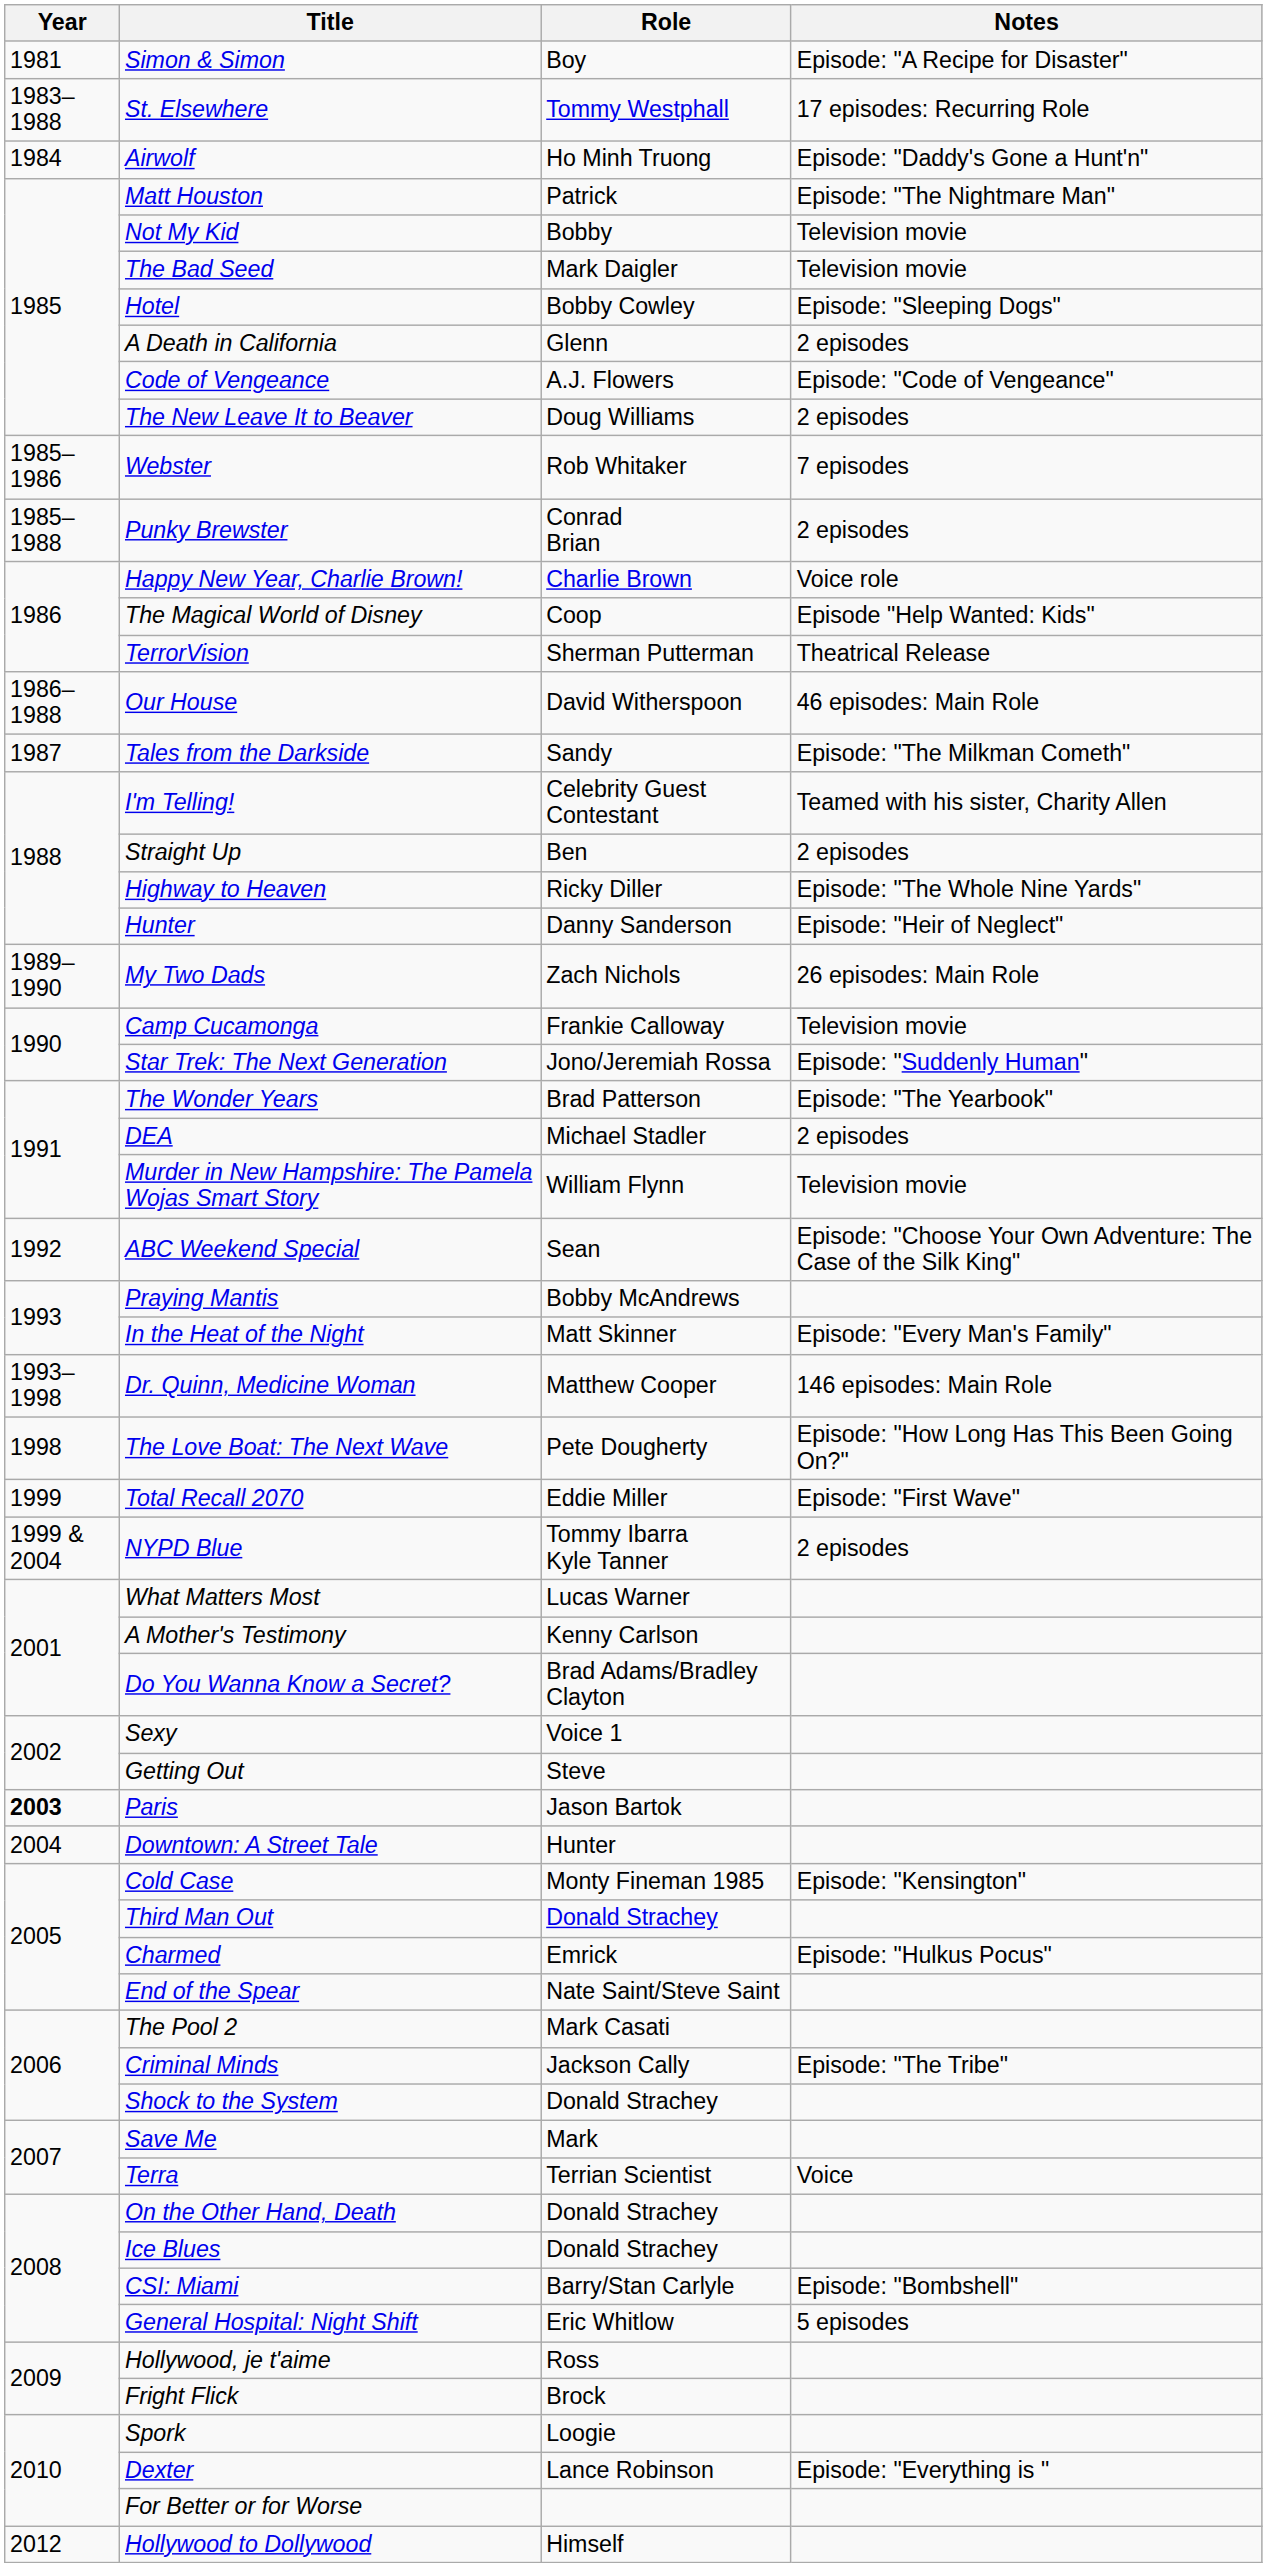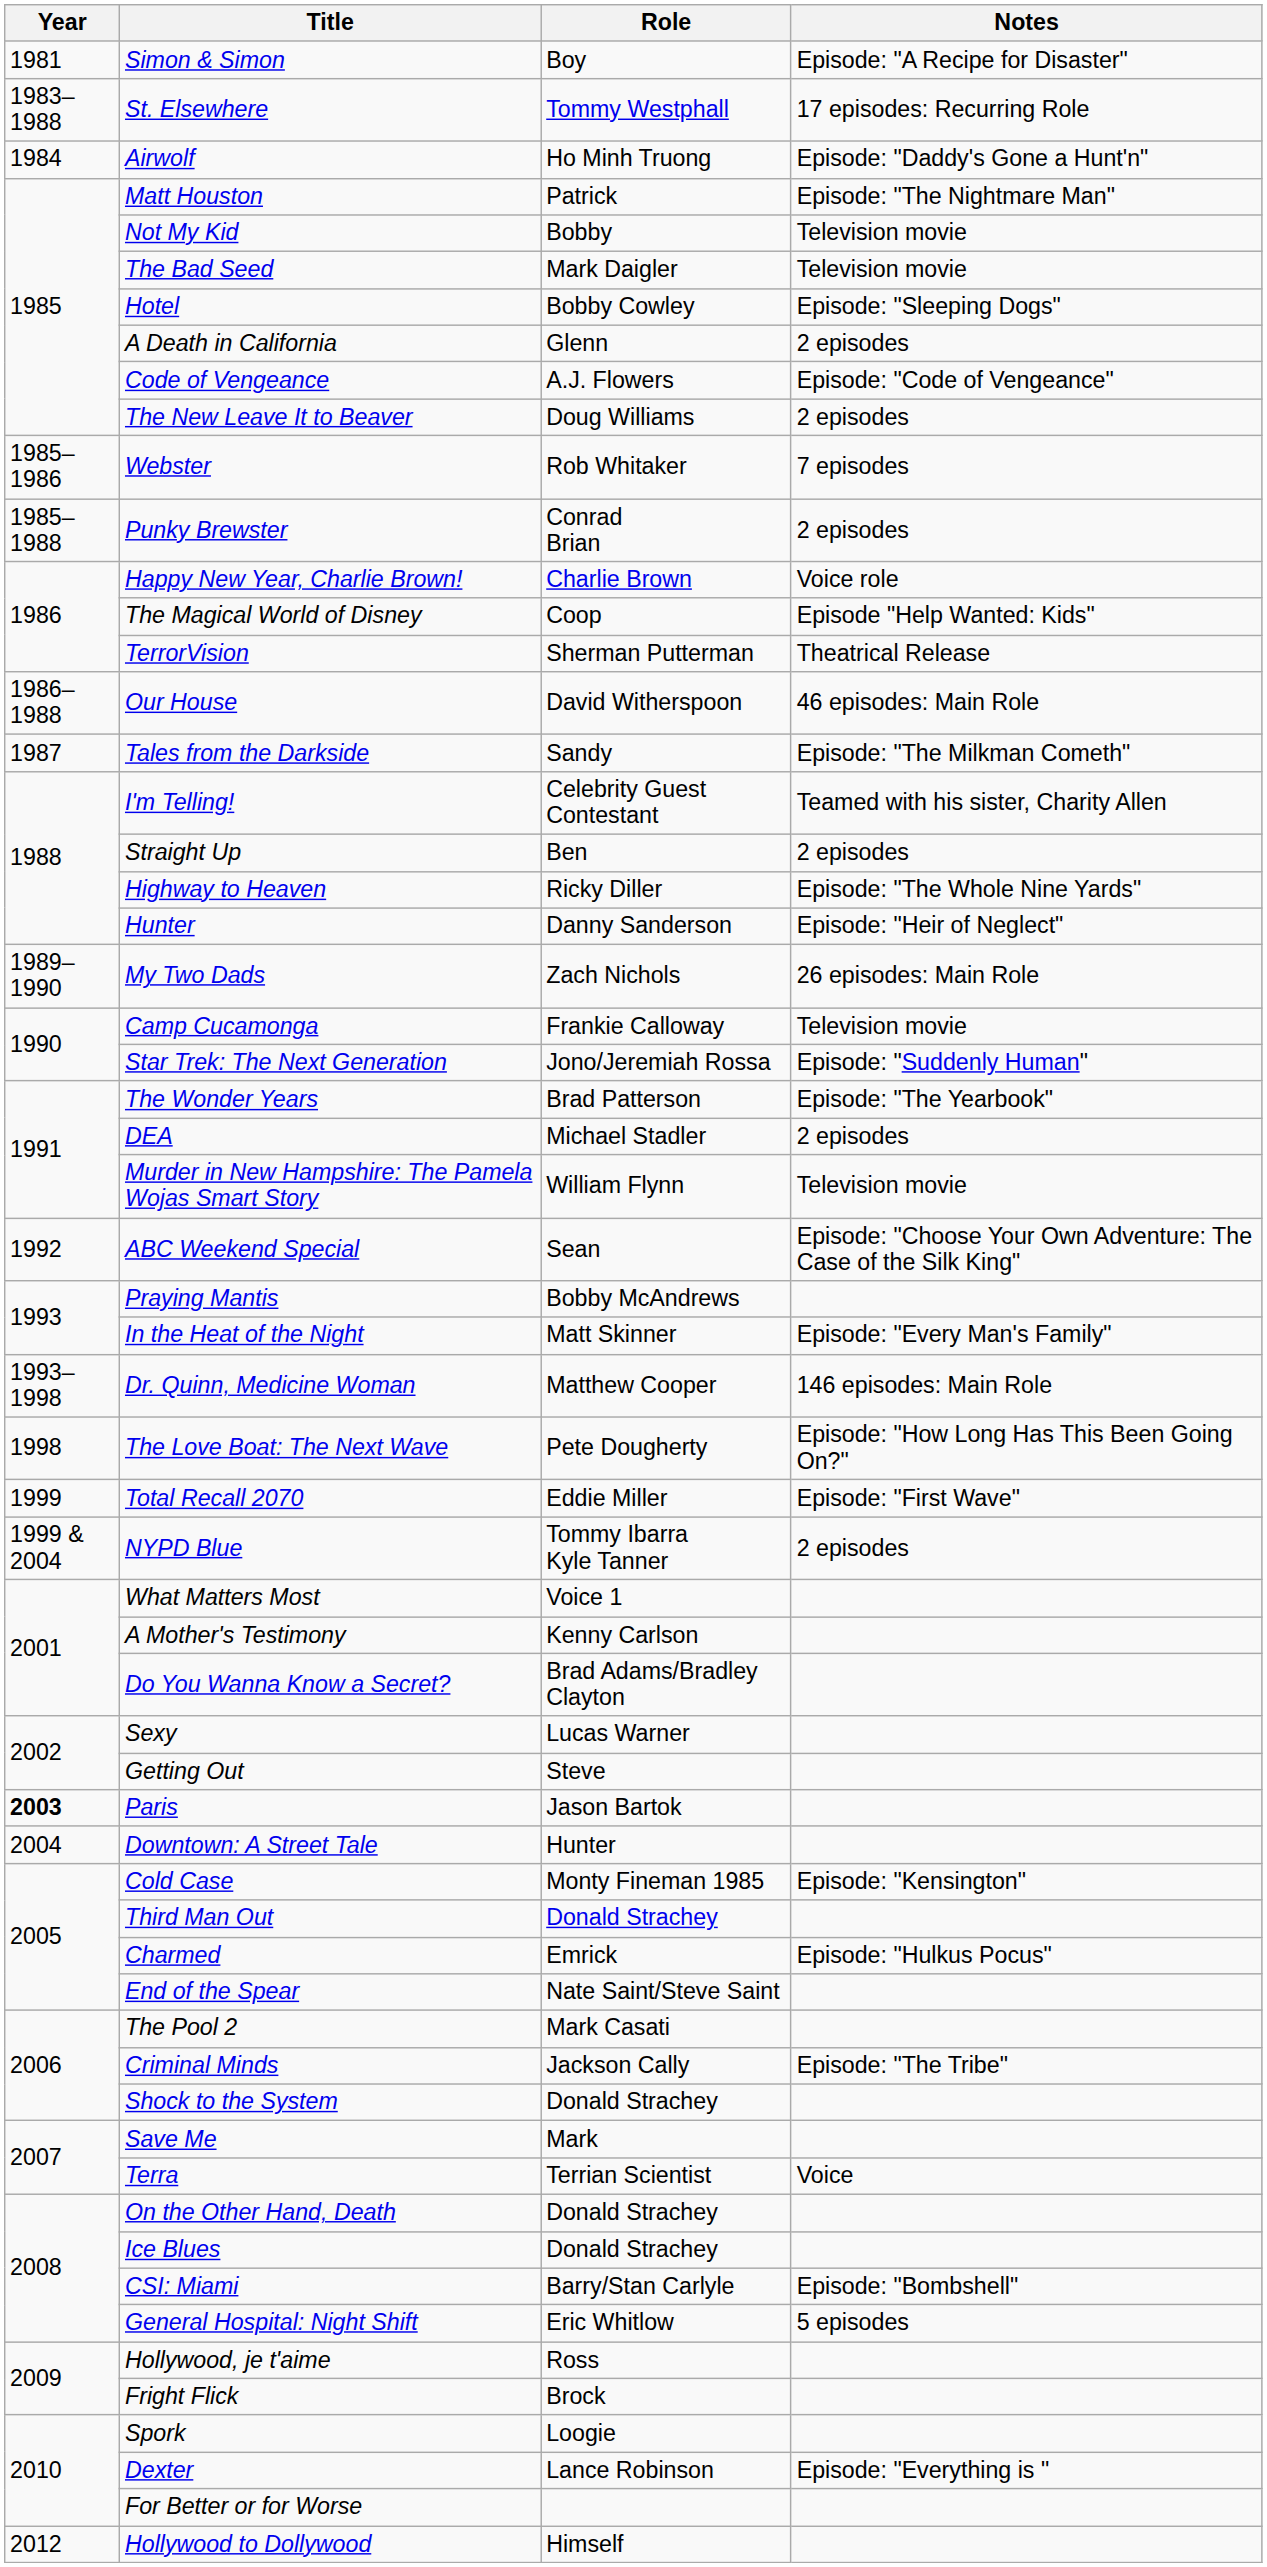 <table class="wikitable sortable">
 <tr>
 <th>Year</th>
 <th>Title</th>
 <th>Role</th>
 <th class="unsortable">Notes</th>
 </tr>
 <tr>
 <td>1981</td>
 <td><em><a href='#'>Simon & Simon</a></em></td>
 <td>Boy</td>
 <td>Episode: "A Recipe for Disaster"</td>
 </tr>
 <tr>
 <td>1983–1988</td>
 <td><em><a href='#'>St. Elsewhere</a></em></td>
 <td><a href='#'>Tommy Westphall</a></td>
 <td>17 episodes: Recurring Role</td>
 </tr>
 <tr>
 <td rowspan=1>1984</td>
 <td><em><a href='#'>Airwolf</a></em></td>
 <td>Ho Minh Truong</td>
 <td>Episode: "Daddy's Gone a Hunt'n"</td>
 </tr>
 <tr>
 <td rowspan=7>1985</td>
 <td><em><a href='#'>Matt Houston</a></em></td>
 <td>Patrick</td>
 <td>Episode: "The Nightmare Man"</td>
 </tr>
 <tr>
 <td><em><a href='#'>Not My Kid</a></em></td>
 <td>Bobby</td>
 <td>Television movie</td>
 </tr>
 <tr>
 <td><em><a href='#'>The Bad Seed</a></em></td>
 <td>Mark Daigler</td>
 <td>Television movie</td>
 </tr>
 <tr>
 <td><em><a href='#'>Hotel</a></em></td>
 <td>Bobby Cowley</td>
 <td>Episode: "Sleeping Dogs"</td>
 </tr>
 <tr>
 <td><em>A Death in California</em></td>
 <td>Glenn</td>
 <td>2 episodes</td>
 </tr>
 <tr>
 <td><em><a href='#'>Code of Vengeance</a></em></td>
 <td>A.J. Flowers</td>
 <td>Episode: "Code of Vengeance"</td>
 </tr>
 <tr>
 <td><em><a href='#'>The New Leave It to Beaver</a></em></td>
 <td>Doug Williams</td>
 <td>2 episodes</td>
 </tr>
 <tr>
 <td>1985–1986</td>
 <td><em><a href='#'>Webster</a></em></td>
 <td>Rob Whitaker</td>
 <td>7 episodes</td>
 </tr>
 <tr>
 <td>1985–1988</td>
 <td><em><a href='#'>Punky Brewster</a></em></td>
 <td>Conrad<br>Brian</td>
 <td>2 episodes</td>
 </tr>
 <tr>
 <td rowspan=3>1986</td>
 <td><em><a href='#'>Happy New Year, Charlie Brown!</a></em></td>
 <td><a href='#'>Charlie Brown</a></td>
 <td>Voice role</td>
 </tr>
 <tr>
 <td><em>The Magical World of Disney</em></td>
 <td>Coop</td>
 <td>Episode "Help Wanted: Kids"</td>
 </tr>
 <tr>
 <td><em><a href='#'>TerrorVision</a></em></td>
 <td>Sherman Putterman</td>
 <td>Theatrical Release</td>
 </tr>
 <tr>
 <td>1986–1988</td>
 <td><em><a href='#'>Our House</a></em></td>
 <td>David Witherspoon</td>
 <td>46 episodes: Main Role</td>
 </tr>
 <tr>
 <td>1987</td>
 <td><em><a href='#'>Tales from the Darkside</a></em></td>
 <td>Sandy</td>
 <td>Episode: "The Milkman Cometh"</td>
 </tr>
 <tr>
 <td rowspan=4>1988</td>
 <td><em><a href='#'>I'm Telling!</a></em></td>
 <td>Celebrity Guest Contestant</td>
 <td>Teamed with his sister, Charity Allen</td>
 </tr>
 <tr>
 <td><em>Straight Up</em></td>
 <td>Ben</td>
 <td>2 episodes</td>
 </tr>
 <tr>
 <td><em><a href='#'>Highway to Heaven</a></em></td>
 <td>Ricky Diller</td>
 <td>Episode: "The Whole Nine Yards"</td>
 </tr>
 <tr>
 <td><em><a href='#'>Hunter</a></em></td>
 <td>Danny Sanderson</td>
 <td>Episode: "Heir of Neglect"</td>
 </tr>
 <tr>
 <td>1989–1990</td>
 <td><em><a href='#'>My Two Dads</a></em></td>
 <td>Zach Nichols</td>
 <td>26 episodes: Main Role</td>
 </tr>
 <tr>
 <td rowspan=2>1990</td>
 <td><em><a href='#'>Camp Cucamonga</a></em></td>
 <td>Frankie Calloway</td>
 <td>Television movie</td>
 </tr>
 <tr>
 <td><em><a href='#'>Star Trek: The Next Generation</a></em></td>
 <td>Jono/Jeremiah Rossa</td>
 <td>Episode: "<a href='#'>Suddenly Human</a>"</td>
 </tr>
 <tr>
 <td rowspan=3>1991</td>
 <td><em><a href='#'>The Wonder Years</a></em></td>
 <td>Brad Patterson</td>
 <td>Episode: "The Yearbook"</td>
 </tr>
 <tr>
 <td><em><a href='#'>DEA</a></em></td>
 <td>Michael Stadler</td>
 <td>2 episodes</td>
 </tr>
 <tr>
 <td><em><a href='#'>Murder in New Hampshire: The Pamela Wojas Smart Story</a></em></td>
 <td>William Flynn</td>
 <td>Television movie</td>
 </tr>
 <tr>
 <td>1992</td>
 <td><em><a href='#'>ABC Weekend Special</a></em></td>
 <td>Sean</td>
 <td>Episode: "Choose Your Own Adventure: The Case of the Silk King"</td>
 </tr>
 <tr>
 <td rowspan=2>1993</td>
 <td><em><a href='#'>Praying Mantis</a></em></td>
 <td>Bobby McAndrews</td>
 <td></td>
 </tr>
 <tr>
 <td><em><a href='#'>In the Heat of the Night</a></em></td>
 <td>Matt Skinner</td>
 <td>Episode: "Every Man's Family"</td>
 </tr>
 <tr>
 <td>1993–1998</td>
 <td><em><a href='#'>Dr. Quinn, Medicine Woman</a></em></td>
 <td>Matthew Cooper</td>
 <td>146 episodes: Main Role</td>
 </tr>
 <tr>
 <td>1998</td>
 <td><em><a href='#'>The Love Boat: The Next Wave</a></em></td>
 <td>Pete Dougherty</td>
 <td>Episode: "How Long Has This Been Going On?"</td>
 </tr>
 <tr>
 <td>1999</td>
 <td><em><a href='#'>Total Recall 2070</a></em></td>
 <td>Eddie Miller</td>
 <td>Episode: "First Wave"</td>
 </tr>
 <tr>
 <td>1999 & 2004</td>
 <td><em><a href='#'>NYPD Blue</a></em></td>
 <td>Tommy Ibarra<br>Kyle Tanner</td>
 <td>2 episodes</td>
 </tr>
 <tr>
 <td rowspan=3>2001</td>
 <td><em>What Matters Most</em></td>
-<td>Lucas Warner</td>
+<td>Voice 1</td>
 <td></td>
 </tr>
 <tr>
 <td><em>A Mother's Testimony</em></td>
 <td>Kenny Carlson</td>
 <td></td>
 </tr>
 <tr>
 <td><em><a href='#'>Do You Wanna Know a Secret?</a></em></td>
 <td>Brad Adams/Bradley Clayton</td>
 <td></td>
 </tr>
 <tr>
 <td rowspan=2>2002</td>
 <td><em>Sexy</em></td>
-<td>Voice 1</td>
+<td>Lucas Warner</td>
 <td></td>
 </tr>
 <tr>
 <td><em>Getting Out</em></td>
 <td>Steve</td>
 <td></td>
 </tr>
 <tr>
 <td><strong>2003</strong></td>
 <td><em><a href='#'>Paris</a></em></td>
 <td>Jason Bartok</td>
 <td></td>
 </tr>
 <tr>
 <td>2004</td>
 <td><em><a href='#'>Downtown: A Street Tale</a></em></td>
 <td>Hunter</td>
 <td></td>
 </tr>
 <tr>
 <td rowspan=4>2005</td>
 <td><em><a href='#'>Cold Case</a></em></td>
 <td>Monty Fineman 1985</td>
 <td>Episode: "Kensington"</td>
 </tr>
 <tr>
 <td><em><a href='#'>Third Man Out</a></em></td>
 <td><a href='#'>Donald Strachey</a></td>
 <td></td>
 </tr>
 <tr>
 <td><em><a href='#'>Charmed</a></em></td>
 <td>Emrick</td>
 <td>Episode: "Hulkus Pocus"</td>
 </tr>
 <tr>
 <td><em><a href='#'>End of the Spear</a></em></td>
 <td>Nate Saint/Steve Saint</td>
 <td></td>
 </tr>
 <tr>
 <td rowspan=3>2006</td>
 <td><em>The Pool 2</em></td>
 <td>Mark Casati</td>
 <td></td>
 </tr>
 <tr>
 <td><em><a href='#'>Criminal Minds</a></em></td>
 <td>Jackson Cally</td>
 <td>Episode: "The Tribe"</td>
 </tr>
 <tr>
 <td><em><a href='#'>Shock to the System</a></em></td>
 <td>Donald Strachey</td>
 <td></td>
 </tr>
 <tr>
 <td rowspan=2>2007</td>
 <td><em><a href='#'>Save Me</a></em></td>
 <td>Mark</td>
 <td></td>
 </tr>
 <tr>
 <td><em><a href='#'>Terra</a></em></td>
 <td>Terrian Scientist</td>
 <td>Voice</td>
 </tr>
 <tr>
 <td rowspan=4>2008</td>
 <td><em><a href='#'>On the Other Hand, Death</a></em></td>
 <td>Donald Strachey</td>
 <td></td>
 </tr>
 <tr>
 <td><em><a href='#'>Ice Blues</a></em></td>
 <td>Donald Strachey</td>
 <td></td>
 </tr>
 <tr>
 <td><em><a href='#'>CSI: Miami</a></em></td>
 <td>Barry/Stan Carlyle</td>
 <td>Episode: "Bombshell"</td>
 </tr>
 <tr>
 <td><em><a href='#'>General Hospital: Night Shift</a></em></td>
 <td>Eric Whitlow</td>
 <td>5 episodes</td>
 </tr>
 <tr>
 <td rowspan=2>2009</td>
 <td><em>Hollywood, je t'aime</em></td>
 <td>Ross</td>
 <td></td>
 </tr>
 <tr>
 <td><em>Fright Flick</em></td>
 <td>Brock</td>
 <td></td>
 </tr>
 <tr>
 <td rowspan=3>2010</td>
 <td><em>Spork</em></td>
 <td>Loogie</td>
 <td></td>
 </tr>
 <tr>
 <td><em><a href='#'>Dexter</a></em></td>
 <td>Lance Robinson</td>
 <td>Episode: "Everything is "</td>
 </tr>
 <tr>
 <td><em>For Better or for Worse</em></td>
 <td></td>
 <td></td>
 </tr>
 <tr>
 <td>2012</td>
 <td><em><a href='#'>Hollywood to Dollywood</a></em></td>
 <td>Himself</td>
 <td></td>
 </tr>
 </table>
